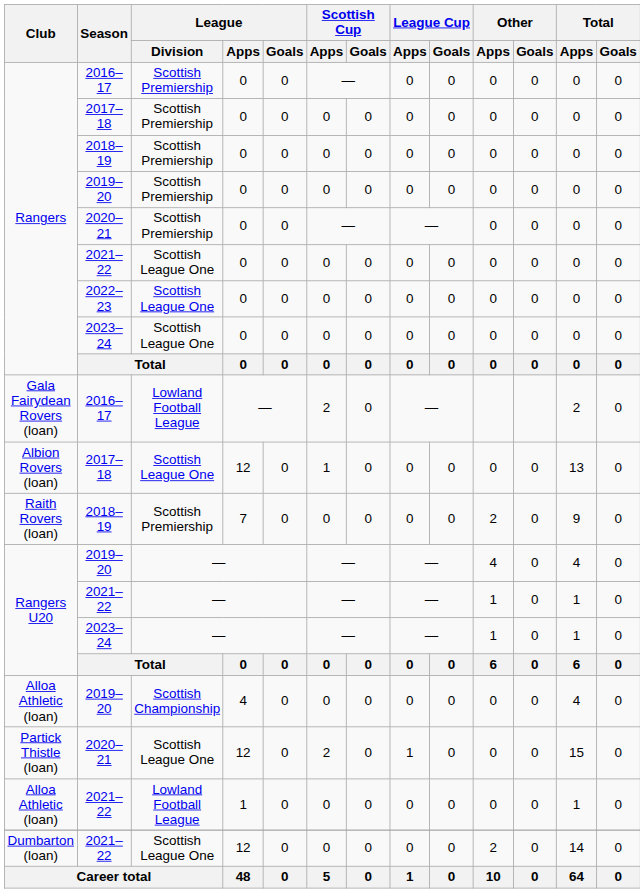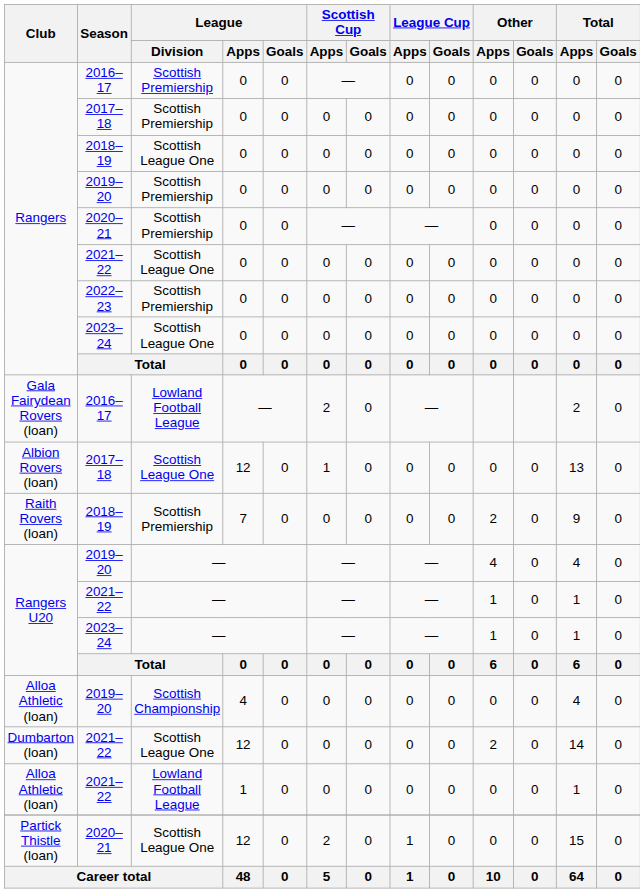 <table class="wikitable" style="text-align: center">
 <tr>
 <th rowspan="2">Club</th>
 <th rowspan="2">Season</th>
 <th colspan="3">League</th>
 <th colspan="2"><a href='#'>Scottish Cup</a></th>
 <th colspan="2"><a href='#'>League Cup</a></th>
 <th colspan="2">Other</th>
 <th colspan="2">Total</th>
 </tr>
 <tr>
 <th>Division</th>
 <th>Apps</th>
 <th>Goals</th>
 <th>Apps</th>
 <th>Goals</th>
 <th>Apps</th>
 <th>Goals</th>
 <th>Apps</th>
 <th>Goals</th>
 <th>Apps</th>
 <th>Goals</th>
 </tr>
 <tr>
 <td rowspan="9"><a href='#'>Rangers</a></td>
 <td><a href='#'>2016–17</a></td>
 <td><a href='#'>Scottish Premiership</a></td>
 <td>0</td>
 <td>0</td>
 <td colspan="2">—</td>
 <td>0</td>
 <td>0</td>
 <td>0</td>
 <td>0</td>
 <td>0</td>
 <td>0</td>
 </tr>
 <tr>
 <td><a href='#'>2017–18</a></td>
 <td>Scottish Premiership</td>
 <td>0</td>
 <td>0</td>
 <td>0</td>
 <td>0</td>
 <td>0</td>
 <td>0</td>
 <td>0</td>
 <td>0</td>
 <td>0</td>
 <td>0</td>
 </tr>
 <tr>
 <td><a href='#'>2018–19</a></td>
-<td>Scottish Premiership</td>
+<td>Scottish League One</td>
 <td>0</td>
 <td>0</td>
 <td>0</td>
 <td>0</td>
 <td>0</td>
 <td>0</td>
 <td>0</td>
 <td>0</td>
 <td>0</td>
 <td>0</td>
 </tr>
 <tr>
 <td><a href='#'>2019–20</a></td>
 <td>Scottish Premiership</td>
 <td>0</td>
 <td>0</td>
 <td>0</td>
 <td>0</td>
 <td>0</td>
 <td>0</td>
 <td>0</td>
 <td>0</td>
 <td>0</td>
 <td>0</td>
 </tr>
 <tr>
 <td><a href='#'>2020–21</a></td>
 <td>Scottish Premiership</td>
 <td>0</td>
 <td>0</td>
 <td colspan="2">—</td>
 <td colspan="2">—</td>
 <td>0</td>
 <td>0</td>
 <td>0</td>
 <td>0</td>
 </tr>
 <tr>
 <td><a href='#'>2021–22</a></td>
 <td>Scottish League One</td>
 <td>0</td>
 <td>0</td>
 <td>0</td>
 <td>0</td>
 <td>0</td>
 <td>0</td>
 <td>0</td>
 <td>0</td>
 <td>0</td>
 <td>0</td>
 </tr>
 <tr>
 <td><a href='#'>2022–23</a></td>
-<td><a href='#'>Scottish League One</a></td>
+<td>Scottish Premiership</td>
 <td>0</td>
 <td>0</td>
 <td>0</td>
 <td>0</td>
 <td>0</td>
 <td>0</td>
 <td>0</td>
 <td>0</td>
 <td>0</td>
 <td>0</td>
 </tr>
 <tr>
 <td><a href='#'>2023–24</a></td>
 <td>Scottish League One</td>
 <td>0</td>
 <td>0</td>
 <td>0</td>
 <td>0</td>
 <td>0</td>
 <td>0</td>
 <td>0</td>
 <td>0</td>
 <td>0</td>
 <td>0</td>
 </tr>
 <tr>
 <th colspan="2">Total</th>
 <th>0</th>
 <th>0</th>
 <th>0</th>
 <th>0</th>
 <th>0</th>
 <th>0</th>
 <th>0</th>
 <th>0</th>
 <th>0</th>
 <th>0</th>
 </tr>
 <tr>
 <td><a href='#'>Gala Fairydean Rovers</a> (loan)</td>
 <td><a href='#'>2016–17</a></td>
 <td><a href='#'>Lowland Football League</a></td>
 <td colspan="2">—</td>
 <td>2</td>
 <td>0</td>
 <td colspan="2">—</td>
 <td></td>
 <td></td>
 <td>2</td>
 <td>0</td>
 </tr>
 <tr>
 <td><a href='#'>Albion Rovers</a> (loan)</td>
 <td><a href='#'>2017–18</a></td>
 <td><a href='#'>Scottish League One</a></td>
 <td>12</td>
 <td>0</td>
 <td>1</td>
 <td>0</td>
 <td>0</td>
 <td>0</td>
 <td>0</td>
 <td>0</td>
 <td>13</td>
 <td>0</td>
 </tr>
 <tr>
 <td><a href='#'>Raith Rovers</a> (loan)</td>
 <td><a href='#'>2018–19</a></td>
 <td>Scottish Premiership</td>
 <td>7</td>
 <td>0</td>
 <td>0</td>
 <td>0</td>
 <td>0</td>
 <td>0</td>
 <td>2</td>
 <td>0</td>
 <td>9</td>
 <td>0</td>
 </tr>
 <tr>
 <td rowspan="4"><a href='#'>Rangers U20</a></td>
 <td><a href='#'>2019–20</a></td>
 <td colspan="3">—</td>
 <td colspan="2">—</td>
 <td colspan="2">—</td>
 <td>4</td>
 <td>0</td>
 <td>4</td>
 <td>0</td>
 </tr>
 <tr>
 <td><a href='#'>2021–22</a></td>
 <td colspan="3">—</td>
 <td colspan="2">—</td>
 <td colspan="2">—</td>
 <td>1</td>
 <td>0</td>
 <td>1</td>
 <td>0</td>
 </tr>
 <tr>
 <td><a href='#'>2023–24</a></td>
 <td colspan="3">—</td>
 <td colspan="2">—</td>
 <td colspan="2">—</td>
 <td>1</td>
 <td>0</td>
 <td>1</td>
 <td>0</td>
 </tr>
 <tr>
 <th colspan="2">Total</th>
 <th>0</th>
 <th>0</th>
 <th>0</th>
 <th>0</th>
 <th>0</th>
 <th>0</th>
 <th>6</th>
 <th>0</th>
 <th>6</th>
 <th>0</th>
 </tr>
 <tr>
 <td><a href='#'>Alloa Athletic</a> (loan)</td>
 <td><a href='#'>2019–20</a></td>
 <td><a href='#'>Scottish Championship</a></td>
 <td>4</td>
 <td>0</td>
 <td>0</td>
 <td>0</td>
 <td>0</td>
 <td>0</td>
 <td>0</td>
 <td>0</td>
 <td>4</td>
 <td>0</td>
 </tr>
 <tr>
-<td><a href='#'>Partick Thistle</a> (loan)</td>
-<td><a href='#'>2020–21</a></td>
+<td><a href='#'>Dumbarton</a> (loan)</td>
+<td><a href='#'>2021–22</a></td>
 <td>Scottish League One</td>
 <td>12</td>
 <td>0</td>
-<td>2</td>
-<td>0</td>
-<td>1</td>
 <td>0</td>
 <td>0</td>
 <td>0</td>
-<td>15</td>
+<td>0</td>
+<td>2</td>
+<td>0</td>
+<td>14</td>
 <td>0</td>
 </tr>
 <tr>
 <td><a href='#'>Alloa Athletic</a> (loan)</td>
 <td><a href='#'>2021–22</a></td>
 <td><a href='#'>Lowland Football League</a></td>
 <td>1</td>
 <td>0</td>
 <td>0</td>
 <td>0</td>
 <td>0</td>
 <td>0</td>
 <td>0</td>
 <td>0</td>
 <td>1</td>
 <td>0</td>
 </tr>
 <tr>
 </tr>
 <tr>
-<td><a href='#'>Dumbarton</a> (loan)</td>
-<td><a href='#'>2021–22</a></td>
+<td><a href='#'>Partick Thistle</a> (loan)</td>
+<td><a href='#'>2020–21</a></td>
 <td>Scottish League One</td>
 <td>12</td>
 <td>0</td>
+<td>2</td>
+<td>0</td>
+<td>1</td>
 <td>0</td>
 <td>0</td>
 <td>0</td>
-<td>0</td>
-<td>2</td>
-<td>0</td>
-<td>14</td>
+<td>15</td>
 <td>0</td>
 </tr>
 <tr>
 <th colspan="3">Career total</th>
 <th>48</th>
 <th>0</th>
 <th>5</th>
 <th>0</th>
 <th>1</th>
 <th>0</th>
 <th>10</th>
 <th>0</th>
 <th>64</th>
 <th>0</th>
 </tr>
 </table>
